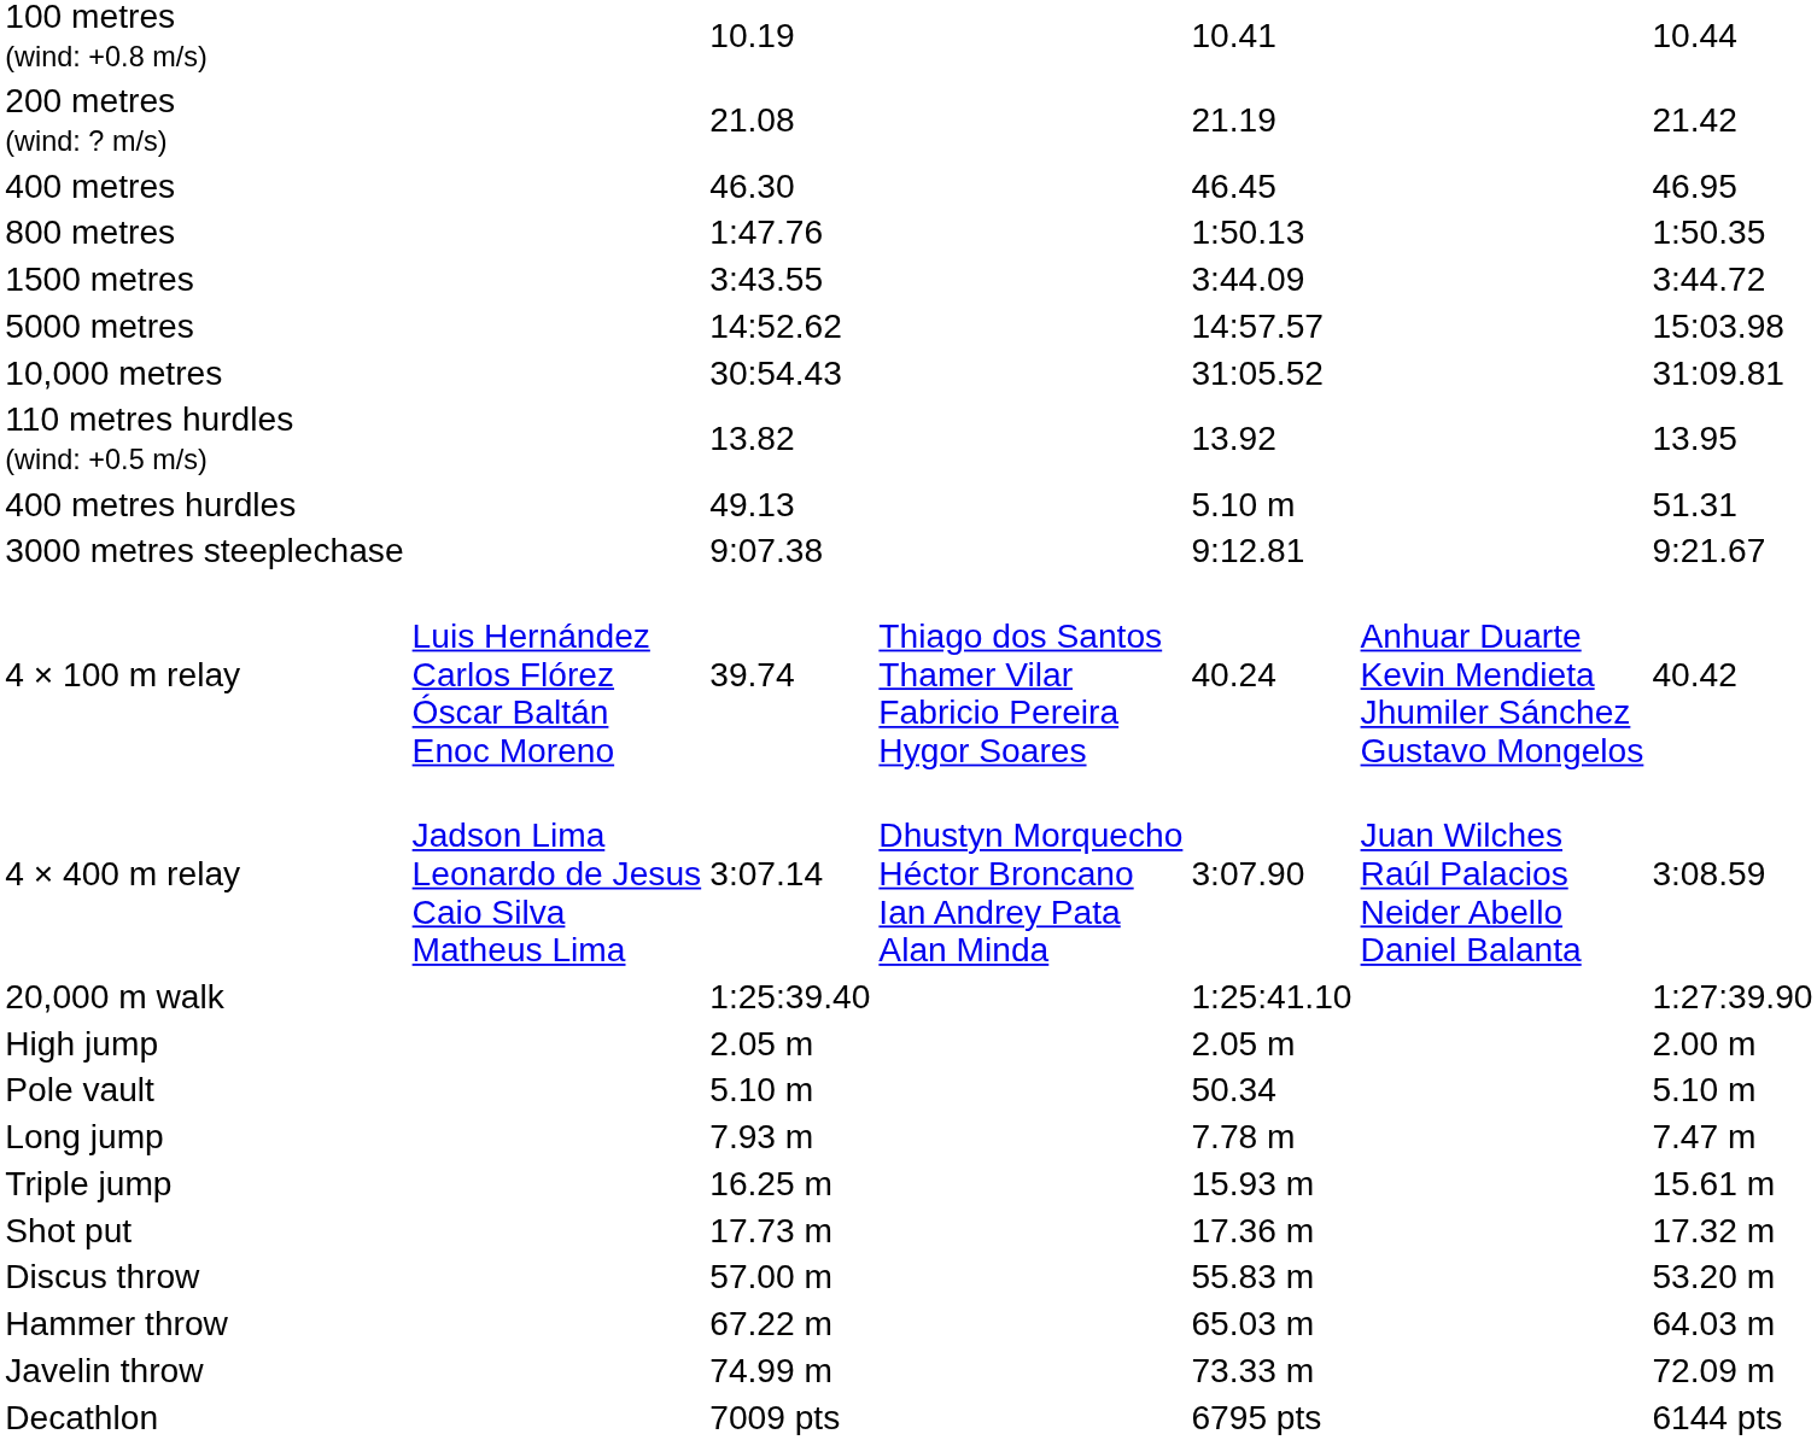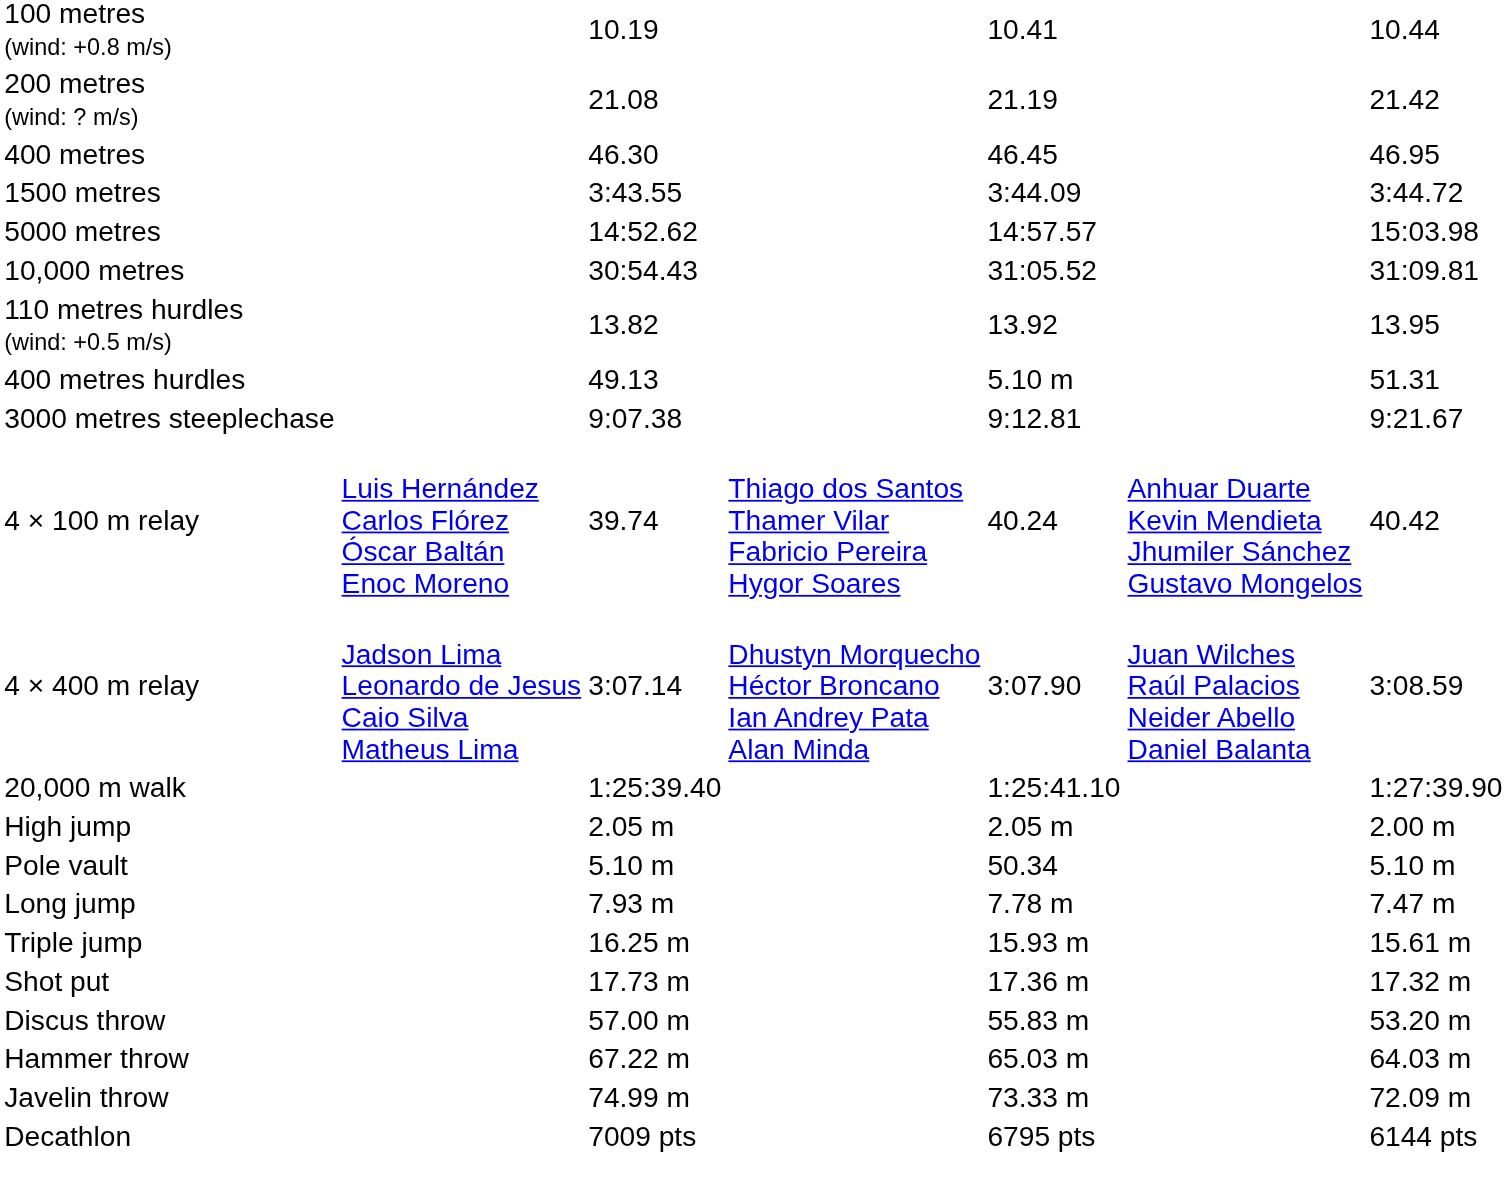 <table>
 <tr>
 <td>100 metres <small><br>(wind: +0.8 m/s)</small></td>
 <td></td>
 <td>10.19</td>
 <td></td>
 <td>10.41</td>
 <td></td>
 <td>10.44</td>
 </tr>
 <tr>
 <td>200 metres <small><br>(wind: ? m/s)</small></td>
 <td></td>
 <td>21.08</td>
 <td></td>
 <td>21.19</td>
 <td></td>
 <td>21.42</td>
 </tr>
 <tr>
 <td>400 metres</td>
 <td></td>
 <td>46.30 </td>
 <td></td>
 <td>46.45</td>
 <td></td>
 <td>46.95</td>
-</tr>
-<tr>
-<td>800 metres</td>
-<td></td>
-<td>1:47.76</td>
-<td></td>
-<td>1:50.13</td>
-<td></td>
-<td>1:50.35</td>
 </tr>
 <tr>
 <td>1500 metres</td>
 <td></td>
 <td>3:43.55 </td>
 <td></td>
 <td>3:44.09</td>
 <td></td>
 <td>3:44.72</td>
 </tr>
 <tr>
 <td>5000 metres</td>
 <td></td>
 <td>14:52.62</td>
 <td></td>
 <td>14:57.57</td>
 <td></td>
 <td>15:03.98</td>
 </tr>
 <tr>
 <td>10,000 metres</td>
 <td></td>
 <td>30:54.43</td>
 <td></td>
 <td>31:05.52</td>
 <td></td>
 <td>31:09.81</td>
 </tr>
 <tr>
 <td>110 metres hurdles <small><br>(wind: +0.5 m/s)</small></td>
 <td></td>
 <td>13.82</td>
 <td></td>
 <td>13.92</td>
 <td></td>
 <td>13.95 </td>
 </tr>
 <tr>
 <td>400 metres hurdles</td>
 <td></td>
 <td>49.13</td>
 <td></td>
 <td>5.10 m</td>
 <td></td>
 <td>51.31</td>
 </tr>
 <tr>
 <td>3000 metres steeplechase</td>
 <td></td>
 <td>9:07.38</td>
 <td></td>
 <td>9:12.81</td>
 <td></td>
 <td>9:21.67</td>
 </tr>
 <tr>
 <td>4 × 100 m relay</td>
 <td><br><a href='#'>Luis Hernández</a><br><a href='#'>Carlos Flórez</a><br><a href='#'>Óscar Baltán</a><br><a href='#'>Enoc Moreno</a></td>
 <td>39.74</td>
 <td><br><a href='#'>Thiago dos Santos</a><br><a href='#'>Thamer Vilar</a><br><a href='#'>Fabricio Pereira</a><br><a href='#'>Hygor Soares</a></td>
 <td>40.24</td>
 <td><br><a href='#'>Anhuar Duarte</a><br><a href='#'>Kevin Mendieta</a><br><a href='#'>Jhumiler Sánchez</a><br><a href='#'>Gustavo Mongelos</a></td>
 <td>40.42</td>
 </tr>
 <tr>
 <td>4 × 400 m relay</td>
 <td><br><a href='#'>Jadson Lima</a><br><a href='#'>Leonardo de Jesus</a><br><a href='#'>Caio Silva</a><br><a href='#'>Matheus Lima</a></td>
 <td>3:07.14</td>
 <td><br><a href='#'>Dhustyn Morquecho</a><br><a href='#'>Héctor Broncano</a><br><a href='#'>Ian Andrey Pata</a><br><a href='#'>Alan Minda</a></td>
 <td>3:07.90</td>
 <td><br><a href='#'>Juan Wilches</a><br><a href='#'>Raúl Palacios</a><br><a href='#'>Neider Abello</a><br><a href='#'>Daniel Balanta</a></td>
 <td>3:08.59</td>
 </tr>
 <tr>
 <td>20,000 m walk</td>
 <td></td>
 <td>1:25:39.40 </td>
 <td></td>
 <td>1:25:41.10</td>
 <td></td>
 <td>1:27:39.90 </td>
 </tr>
 <tr>
 <td>High jump</td>
 <td></td>
 <td>2.05 m</td>
 <td></td>
 <td>2.05 m</td>
 <td></td>
 <td>2.00 m</td>
 </tr>
 <tr>
 <td>Pole vault</td>
 <td></td>
 <td>5.10 m</td>
 <td></td>
 <td>50.34 </td>
 <td></td>
 <td>5.10 m</td>
 </tr>
 <tr>
 <td>Long jump</td>
 <td></td>
 <td>7.93 m</td>
 <td></td>
 <td>7.78 m</td>
 <td></td>
 <td>7.47 m</td>
 </tr>
 <tr>
 <td>Triple jump</td>
 <td></td>
 <td>16.25 m</td>
 <td></td>
 <td>15.93 m</td>
 <td></td>
 <td>15.61 m </td>
 </tr>
 <tr>
 <td>Shot put</td>
 <td></td>
 <td>17.73 m</td>
 <td></td>
 <td>17.36 m</td>
 <td></td>
 <td>17.32 m</td>
 </tr>
 <tr>
 <td>Discus throw</td>
 <td></td>
 <td>57.00 m </td>
 <td></td>
 <td>55.83 m</td>
 <td></td>
 <td>53.20 m</td>
 </tr>
 <tr>
 <td>Hammer throw</td>
 <td></td>
 <td>67.22 m</td>
 <td></td>
 <td>65.03 m</td>
 <td></td>
 <td>64.03 m</td>
 </tr>
 <tr>
 <td>Javelin throw</td>
 <td></td>
 <td>74.99 m</td>
 <td></td>
 <td>73.33 m</td>
 <td></td>
 <td>72.09 m</td>
 </tr>
 <tr>
 <td>Decathlon</td>
 <td></td>
 <td>7009 pts</td>
 <td></td>
 <td>6795 pts</td>
 <td></td>
 <td>6144 pts</td>
 </tr>
 </table>
